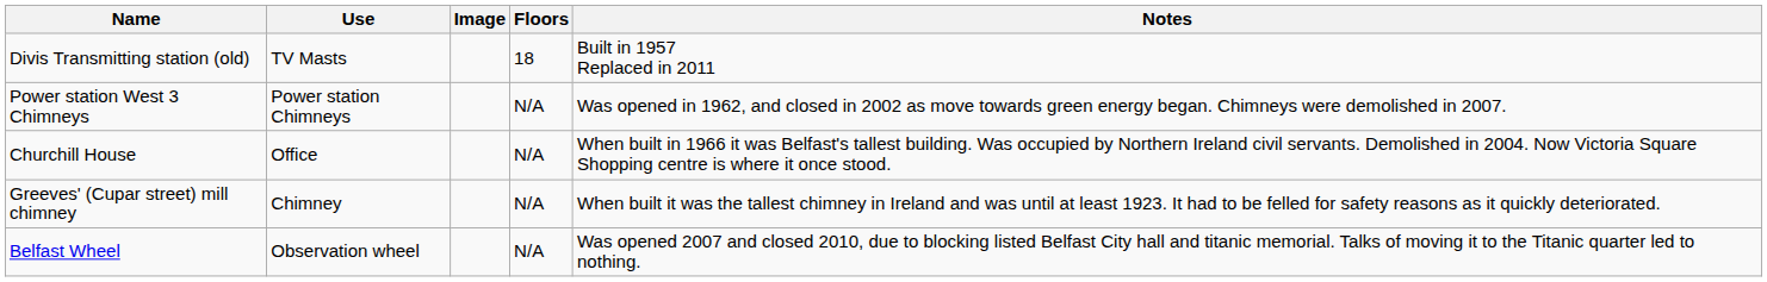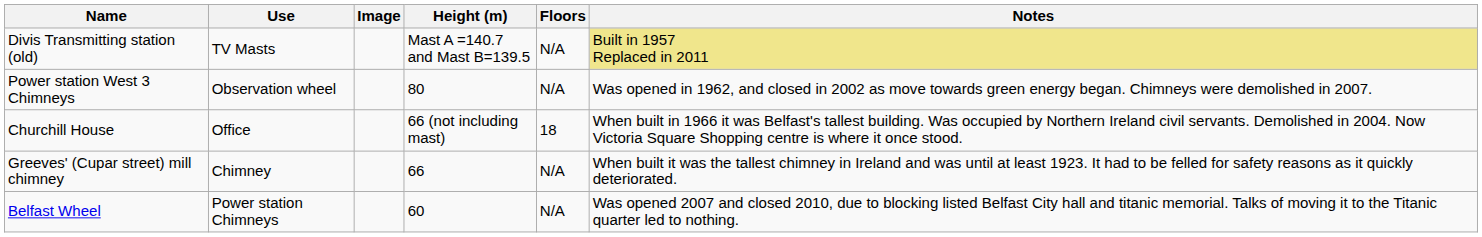 <table class="wikitable">
 <tr>
 <th>Name</th>
 <th>Use</th>
 <th>Image</th>
+<th>Height (m)</th>
 <th>Floors</th>
 <th>Notes</th>
 </tr>
 <tr>
 <td>Divis Transmitting station (old)</td>
 <td>TV Masts</td>
 <td></td>
-<td>18</td>
-<td>Built in 1957<br>Replaced in 2011<br></td>
+<td>Mast A =140.7<br>and Mast B=139.5</td>
+<td>N/A</td>
+<td style="background: khaki;">Built in 1957<br>Replaced in 2011<br></td>
 </tr>
 <tr>
 <td>Power station West 3 Chimneys</td>
-<td>Power station Chimneys</td>
+<td>Observation wheel</td>
 <td></td>
+<td>80</td>
 <td>N/A</td>
 <td>Was opened in 1962, and closed in 2002 as move towards green energy began. Chimneys were demolished in 2007.</td>
 </tr>
 <tr>
 <td>Churchill House</td>
 <td>Office</td>
 <td></td>
-<td>N/A</td>
+<td>66 (not including mast)</td>
+<td>18</td>
 <td>When built in 1966 it was Belfast's tallest building. Was occupied by Northern Ireland civil servants. Demolished in 2004. Now Victoria Square Shopping centre is where it once stood.</td>
 </tr>
 <tr>
 <td>Greeves' (Cupar street) mill chimney</td>
 <td>Chimney</td>
 <td></td>
+<td>66</td>
 <td>N/A</td>
 <td>When built it was the tallest chimney in Ireland and was until at least 1923. It had to be felled for safety reasons as it quickly deteriorated.</td>
 </tr>
 <tr>
 <td><a href='#'>Belfast Wheel</a></td>
-<td>Observation wheel</td>
+<td>Power station Chimneys</td>
 <td></td>
+<td>60</td>
 <td>N/A</td>
 <td>Was opened 2007 and closed 2010, due to blocking listed Belfast City hall and titanic memorial. Talks of moving it to the Titanic quarter led to nothing.</td>
 </tr>
 </table>
